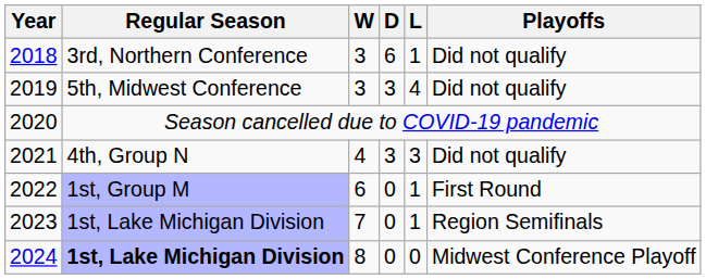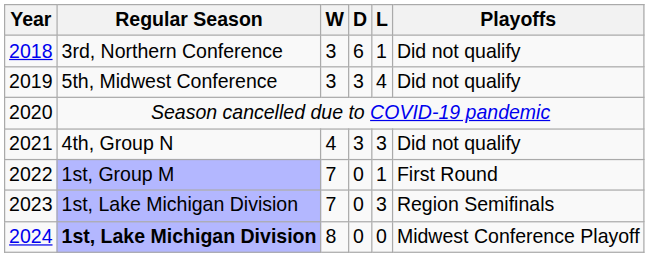 <table class="wikitable">
 <tr>
 <th>Year</th>
 <th>Regular Season</th>
 <th>W</th>
 <th>D</th>
 <th>L</th>
 <th>Playoffs</th>
 </tr>
 <tr>
 <td><a href='#'>2018</a></td>
 <td>3rd, Northern Conference</td>
 <td>3</td>
 <td>6</td>
 <td>1</td>
 <td>Did not qualify</td>
 </tr>
 <tr>
 <td>2019</td>
 <td>5th, Midwest Conference</td>
 <td>3</td>
 <td>3</td>
 <td>4</td>
 <td>Did not qualify</td>
 </tr>
 <tr>
 <td>2020</td>
 <td colspan="5" align="center"><em>Season cancelled due to <a href='#'>COVID-19 pandemic</a></em></td>
 </tr>
 <tr>
 <td>2021</td>
 <td>4th, Group N</td>
 <td>4</td>
 <td>3</td>
 <td>3</td>
 <td>Did not qualify</td>
 </tr>
 <tr>
 <td>2022</td>
 <td bgcolor="B3B7FF">1st, Group M</td>
-<td>6</td>
+<td>7</td>
 <td>0</td>
 <td>1</td>
 <td>First Round</td>
 </tr>
 <tr>
 <td>2023</td>
 <td bgcolor="B3B7FF">1st, Lake Michigan Division</td>
 <td>7</td>
 <td>0</td>
-<td>1</td>
+<td>3</td>
 <td>Region Semifinals</td>
 </tr>
 <tr>
 <td><a href='#'>2024</a></td>
 <td bgcolor="B3B7FF"><strong>1st, Lake Michigan Division</strong></td>
 <td>8</td>
 <td>0</td>
 <td>0</td>
 <td>Midwest Conference Playoff</td>
 </tr>
 </table>
